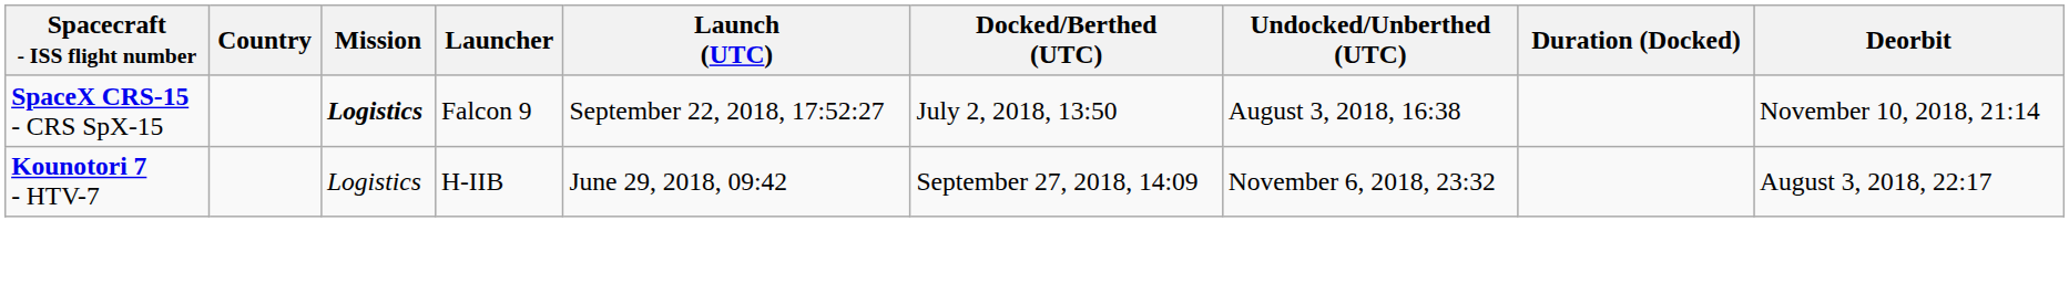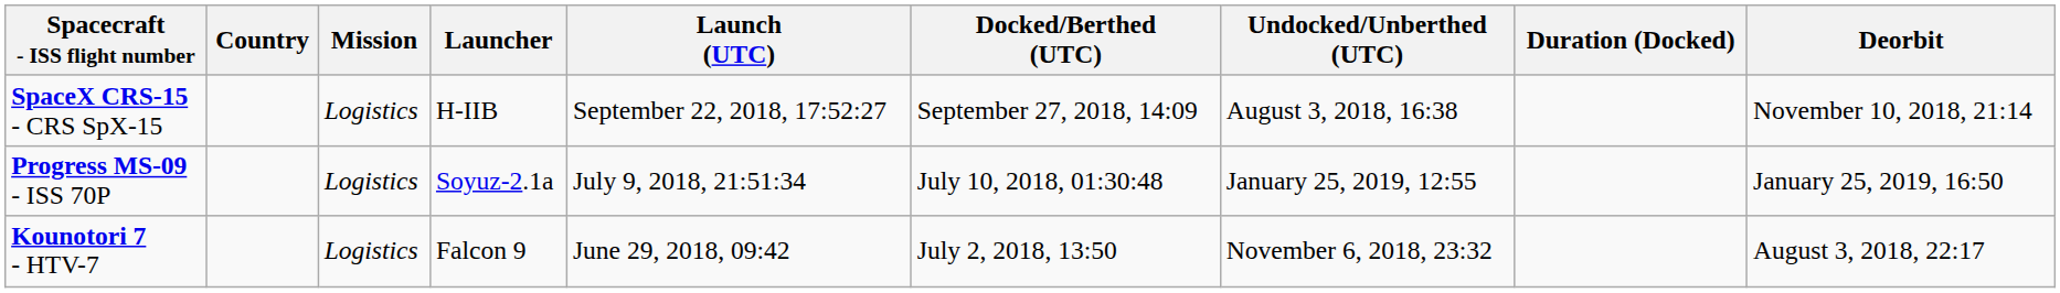 <table class="wikitable" width="100%">
 <tr>
 <th>Spacecraft<br><small>- ISS flight number</small></th>
 <th>Country</th>
 <th>Mission</th>
 <th>Launcher</th>
 <th>Launch<br>(<a href='#'>UTC</a>)</th>
 <th>Docked/Berthed<br>(UTC) </th>
 <th>Undocked/Unberthed<br>(UTC)</th>
 <th>Duration (Docked)</th>
 <th>Deorbit</th>
 </tr>
 <tr>
 <td><strong><a href='#'>SpaceX CRS-15</a></strong><br> - CRS SpX-15</td>
 <td></td>
-<td><strong><em>Logistics</em></strong></td>
-<td>Falcon 9</td>
+<td><em>Logistics</em></td>
+<td>H-IIB</td>
 <td>September 22, 2018, 17:52:27</td>
-<td>July 2, 2018, 13:50</td>
+<td>September 27, 2018, 14:09</td>
 <td>August 3, 2018, 16:38</td>
 <td></td>
 <td>November 10, 2018, 21:14</td>
 </tr>
 <tr>
+<td><strong><a href='#'>Progress MS-09</a></strong><br> - ISS 70P</td>
+<td></td>
+<td><em>Logistics</em></td>
+<td><a href='#'>Soyuz-2</a>.1a</td>
+<td>July 9, 2018, 21:51:34</td>
+<td>July 10, 2018, 01:30:48</td>
+<td>January 25, 2019, 12:55</td>
+<td></td>
+<td>January 25, 2019, 16:50</td>
+</tr>
+<tr>
 <td><strong><a href='#'>Kounotori 7</a></strong><br> - HTV-7</td>
 <td></td>
 <td><em>Logistics</em></td>
-<td>H-IIB</td>
+<td>Falcon 9</td>
 <td>June 29, 2018, 09:42</td>
-<td>September 27, 2018, 14:09</td>
+<td>July 2, 2018, 13:50</td>
 <td>November 6, 2018, 23:32</td>
 <td></td>
 <td>August 3, 2018, 22:17</td>
 </tr>
 </table>
